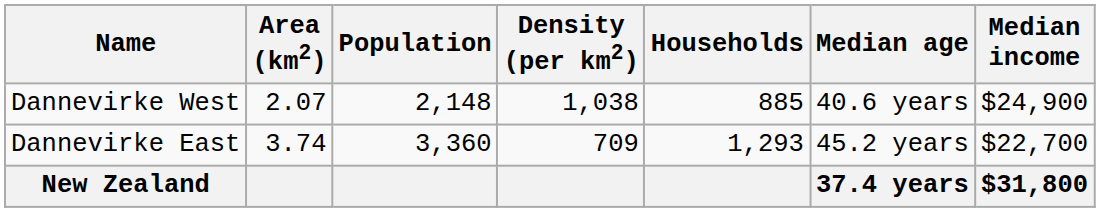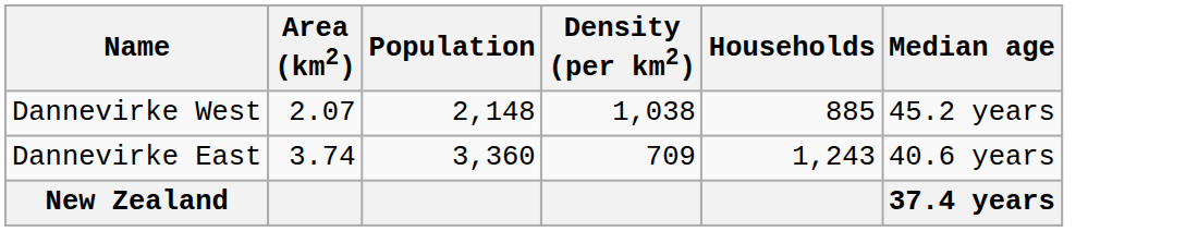 <table class="wikitable">
 <tr>
 <th>Name</th>
 <th>Area<br>(km<sup>2</sup>)</th>
 <th>Population</th>
 <th>Density<br>(per km<sup>2</sup>)</th>
 <th>Households</th>
 <th>Median age</th>
-<th>Median<br>income</th>
 </tr>
 <tr>
 <td>Dannevirke West</td>
 <td style="text-align:right;">2.07</td>
 <td style="text-align:right;">2,148</td>
 <td style="text-align:right;">1,038</td>
 <td style="text-align:right;">885</td>
-<td>40.6 years</td>
-<td>$24,900</td>
+<td>45.2 years</td>
 </tr>
 <tr>
 <td>Dannevirke East</td>
 <td style="text-align:right;">3.74</td>
 <td style="text-align:right;">3,360</td>
 <td style="text-align:right;">709</td>
-<td style="text-align:right;">1,293</td>
-<td>45.2 years</td>
-<td>$22,700</td>
+<td style="text-align:right;">1,243</td>
+<td>40.6 years</td>
 </tr>
 <tr>
 <th>New Zealand</th>
 <th></th>
 <th></th>
 <th></th>
 <th></th>
 <th>37.4 years</th>
-<th style="text-align:left;">$31,800</th>
 </tr>
 </table>
